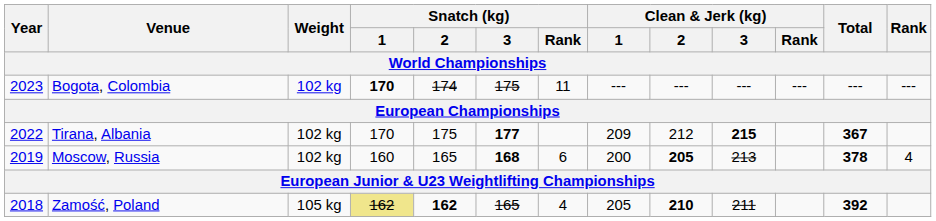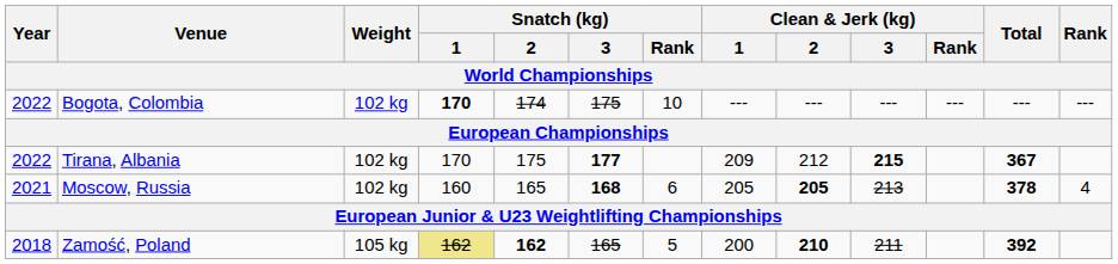 <table class="wikitable" style="text-align:center;">
 <tr>
 <th rowspan=2 width=40>Year</th>
 <th rowspan=2 width=250>Venue</th>
 <th rowspan=2 width=60>Weight</th>
 <th colspan=4>Snatch (kg)</th>
 <th colspan=4>Clean & Jerk (kg)</th>
 <th rowspan=2 width=60>Total</th>
 <th rowspan=2 width=40>Rank</th>
 </tr>
 <tr>
 <th width=60>1</th>
 <th width=60>2</th>
 <th width=60>3</th>
 <th width=45>Rank</th>
 <th width=60>1</th>
 <th width=60>2</th>
 <th width=60>3</th>
 <th width=45>Rank</th>
 </tr>
 <tr>
 <th colspan=13><a href='#'>World Championships</a></th>
 </tr>
 <tr>
-<td><a href='#'>2023</a></td>
+<td><a href='#'>2022</a></td>
 <td align=left> <a href='#'>Bogota</a>, <a href='#'>Colombia</a></td>
 <td><a href='#'>102 kg</a></td>
 <td><strong>170</strong></td>
 <td><s>174</s></td>
 <td><s>175</s></td>
-<td>11</td>
+<td>10</td>
 <td>---</td>
 <td>---</td>
 <td>---</td>
 <td>---</td>
 <td>---</td>
 <td>---</td>
 </tr>
 <tr>
 <th colspan=13><a href='#'>European Championships</a></th>
 </tr>
 <tr>
 <td><a href='#'>2022</a></td>
 <td align="left"> <a href='#'>Tirana</a>, <a href='#'>Albania</a></td>
 <td>102 kg</td>
 <td>170</td>
 <td>175</td>
 <td><strong>177</strong></td>
 <td></td>
 <td>209</td>
 <td>212</td>
 <td><strong>215</strong></td>
 <td></td>
 <td><strong>367 </strong></td>
 <td></td>
 </tr>
 <tr>
-<td><a href='#'>2019</a></td>
+<td><a href='#'>2021</a></td>
 <td align="left"> <a href='#'>Moscow</a>, <a href='#'>Russia</a></td>
 <td>102 kg</td>
 <td>160</td>
 <td>165</td>
 <td><strong>168</strong></td>
 <td>6</td>
-<td>200</td>
+<td>205</td>
 <td><strong>205</strong></td>
 <td><s>213</s></td>
 <td></td>
 <td><strong>378</strong></td>
 <td>4 </td>
 </tr>
 <tr>
 <th colspan="13"><a href='#'>European Junior & U23 Weightlifting Championships</a></th>
 </tr>
 <tr>
 <td><a href='#'>2018</a></td>
 <td align="left"> <a href='#'>Zamość</a>, <a href='#'>Poland</a></td>
 <td>105 kg</td>
 <td style="background: khaki;"><s>162</s></td>
 <td><strong>162</strong></td>
 <td><s>165</s></td>
-<td>4</td>
-<td>205</td>
+<td>5</td>
+<td>200</td>
 <td><strong>210</strong></td>
 <td><s>211</s></td>
 <td></td>
 <td><strong>392</strong></td>
 <td> </td>
 </tr>
 </table>
